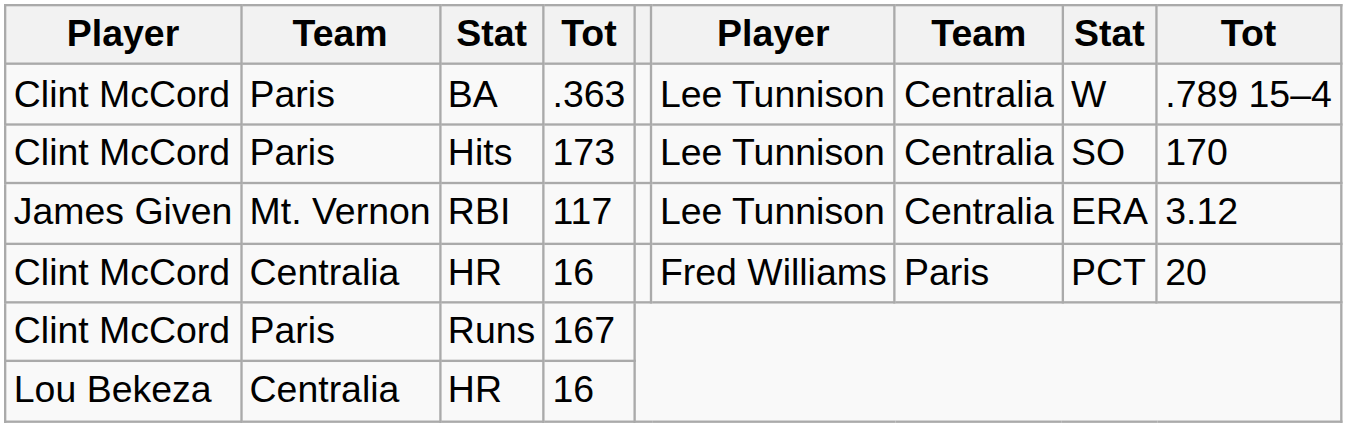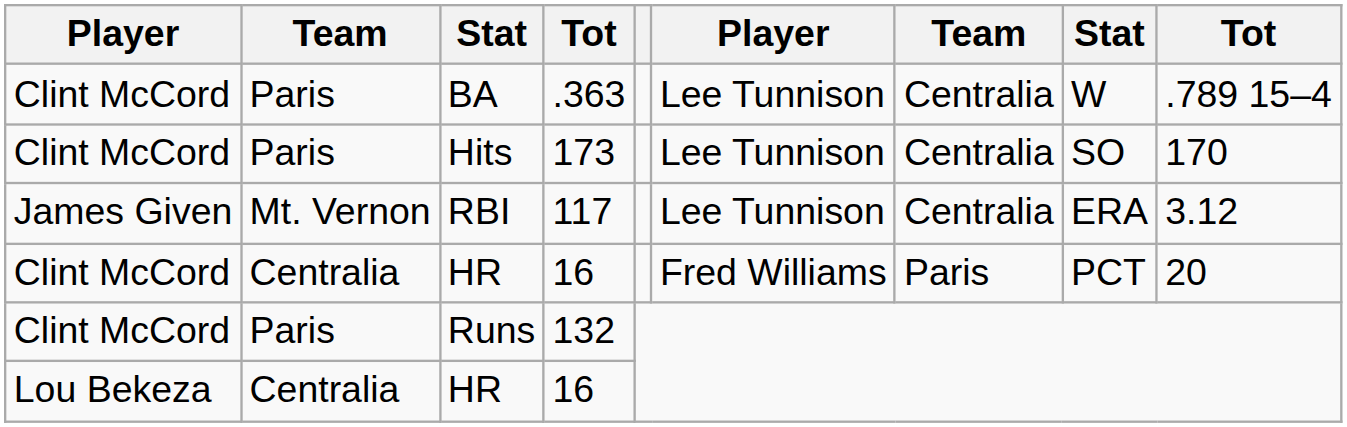 <table class="wikitable">
 <tr>
 <th>Player</th>
 <th>Team</th>
 <th>Stat</th>
 <th>Tot</th>
 <th></th>
 <th>Player</th>
 <th>Team</th>
 <th>Stat</th>
 <th>Tot</th>
 </tr>
 <tr>
 <td>Clint McCord</td>
 <td>Paris</td>
 <td>BA</td>
 <td>.363</td>
 <td></td>
 <td>Lee Tunnison</td>
 <td>Centralia</td>
 <td>W</td>
 <td>.789 15–4</td>
 </tr>
 <tr>
 <td>Clint McCord</td>
 <td>Paris</td>
 <td>Hits</td>
 <td>173</td>
 <td></td>
 <td>Lee Tunnison</td>
 <td>Centralia</td>
 <td>SO</td>
 <td>170</td>
 </tr>
 <tr>
 <td>James Given</td>
 <td>Mt. Vernon</td>
 <td>RBI</td>
 <td>117</td>
 <td></td>
 <td>Lee Tunnison</td>
 <td>Centralia</td>
 <td>ERA</td>
 <td>3.12</td>
 </tr>
 <tr>
 <td>Clint McCord</td>
 <td>Centralia</td>
 <td>HR</td>
 <td>16</td>
 <td></td>
 <td>Fred Williams</td>
 <td>Paris</td>
 <td>PCT</td>
 <td>20</td>
 </tr>
 <tr>
 <td>Clint McCord</td>
 <td>Paris</td>
 <td>Runs</td>
-<td>167</td>
+<td>132</td>
 </tr>
 <tr>
 <td>Lou Bekeza</td>
 <td>Centralia</td>
 <td>HR</td>
 <td>16</td>
 </tr>
 </table>
